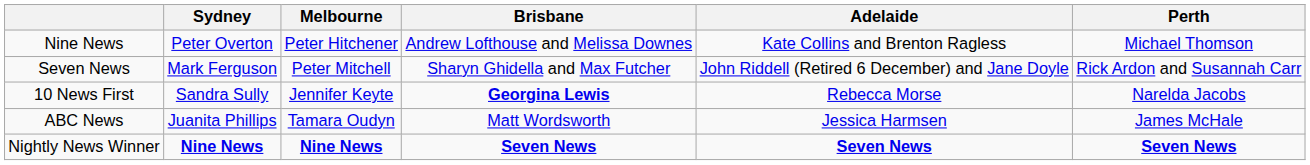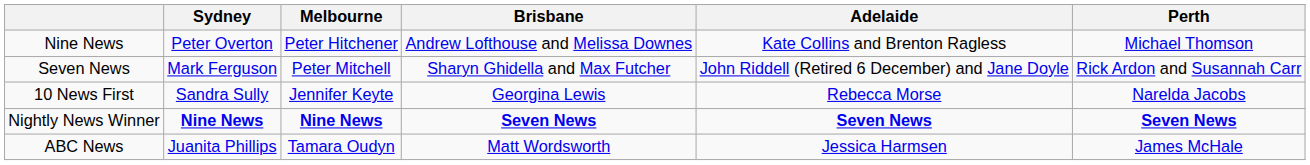 <table class="wikitable">
 <tr>
 <th></th>
 <th>Sydney</th>
 <th>Melbourne</th>
 <th>Brisbane</th>
 <th>Adelaide</th>
 <th>Perth</th>
 </tr>
 <tr style="text-align:center">
 <td>Nine News</td>
 <td><a href='#'>Peter Overton</a></td>
 <td><a href='#'>Peter Hitchener</a></td>
 <td><a href='#'>Andrew Lofthouse</a> and <a href='#'>Melissa Downes</a></td>
 <td><a href='#'>Kate Collins</a> and Brenton Ragless</td>
 <td><a href='#'>Michael Thomson</a></td>
 </tr>
 <tr style="text-align:center">
 <td>Seven News</td>
 <td><a href='#'>Mark Ferguson</a></td>
 <td><a href='#'>Peter Mitchell</a></td>
 <td><a href='#'>Sharyn Ghidella</a> and <a href='#'>Max Futcher</a></td>
 <td><a href='#'>John Riddell</a> (Retired 6 December) and <a href='#'>Jane Doyle</a></td>
 <td><a href='#'>Rick Ardon</a> and <a href='#'>Susannah Carr</a></td>
 </tr>
 <tr style="text-align:center">
 <td>10 News First</td>
 <td><a href='#'>Sandra Sully</a></td>
 <td><a href='#'>Jennifer Keyte</a></td>
-<td><strong><a href='#'>Georgina Lewis</a></strong></td>
+<td><a href='#'>Georgina Lewis</a></td>
 <td><a href='#'>Rebecca Morse</a></td>
 <td><a href='#'>Narelda Jacobs</a></td>
+</tr>
+<tr style="text-align:center">
+<td>Nightly News Winner</td>
+<td><strong><a href='#'>Nine News</a></strong></td>
+<td><strong><a href='#'>Nine News</a></strong></td>
+<td><strong><a href='#'>Seven News</a></strong></td>
+<td><strong><a href='#'>Seven News</a></strong></td>
+<td><strong><a href='#'>Seven News</a></strong></td>
 </tr>
 <tr style="text-align:center">
 <td>ABC News</td>
 <td><a href='#'>Juanita Phillips</a></td>
 <td><a href='#'>Tamara Oudyn</a></td>
 <td><a href='#'>Matt Wordsworth</a></td>
 <td><a href='#'>Jessica Harmsen</a></td>
 <td><a href='#'>James McHale</a></td>
 </tr>
-<tr style="text-align:center">
-<td>Nightly News Winner</td>
-<td><strong><a href='#'>Nine News</a></strong></td>
-<td><strong><a href='#'>Nine News</a></strong></td>
-<td><strong><a href='#'>Seven News</a></strong></td>
-<td><strong><a href='#'>Seven News</a></strong></td>
-<td><strong><a href='#'>Seven News</a></strong></td>
-</tr>
 </table>
